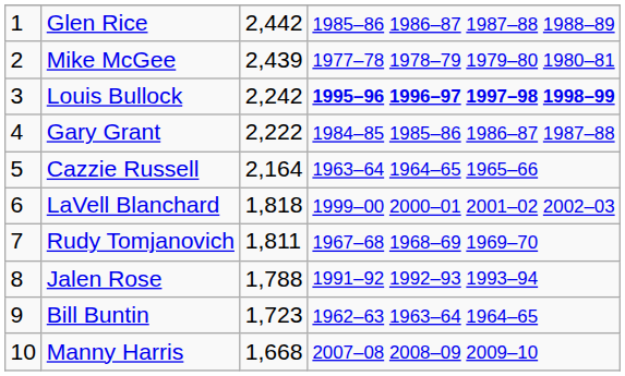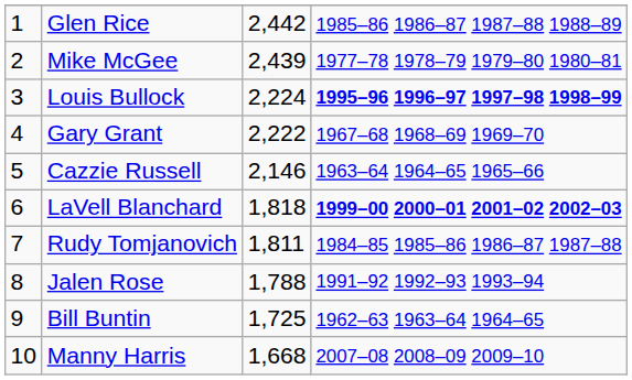 <table class="wikitable">
 <tr>
 </tr>
 <tr>
 <td>1</td>
 <td><a href='#'>Glen Rice</a></td>
 <td>2,442</td>
 <td style="font-size:80%;"><a href='#'>1985–86</a> <a href='#'>1986–87</a> <a href='#'>1987–88</a> <a href='#'>1988–89</a></td>
 </tr>
 <tr>
 <td>2</td>
 <td><a href='#'>Mike McGee</a></td>
 <td>2,439</td>
 <td style="font-size:80%;"><a href='#'>1977–78</a> <a href='#'>1978–79</a> <a href='#'>1979–80</a> <a href='#'>1980–81</a></td>
 </tr>
 <tr>
 <td>3</td>
 <td><a href='#'>Louis Bullock</a></td>
-<td>2,242</td>
+<td>2,224</td>
 <td style="font-size:80%;"><strong><a href='#'>1995–96</a> <a href='#'>1996–97</a> <a href='#'>1997–98</a> <a href='#'>1998–99</a></strong></td>
 </tr>
 <tr>
 <td>4</td>
 <td><a href='#'>Gary Grant</a></td>
 <td>2,222</td>
-<td style="font-size:80%;"><a href='#'>1984–85</a> <a href='#'>1985–86</a> <a href='#'>1986–87</a> <a href='#'>1987–88</a></td>
+<td style="font-size:80%;"><a href='#'>1967–68</a> <a href='#'>1968–69</a> <a href='#'>1969–70</a></td>
 </tr>
 <tr>
 <td>5</td>
 <td><a href='#'>Cazzie Russell</a></td>
-<td>2,164</td>
+<td>2,146</td>
 <td style="font-size:80%;"><a href='#'>1963–64</a> <a href='#'>1964–65</a> <a href='#'>1965–66</a></td>
 </tr>
 <tr>
 <td>6</td>
 <td><a href='#'>LaVell Blanchard</a></td>
 <td>1,818</td>
-<td style="font-size:80%;"><a href='#'>1999–00</a> <a href='#'>2000–01</a> <a href='#'>2001–02</a> <a href='#'>2002–03</a></td>
+<td style="font-size:80%;"><strong><a href='#'>1999–00</a> <a href='#'>2000–01</a> <a href='#'>2001–02</a> <a href='#'>2002–03</a></strong></td>
 </tr>
 <tr>
 <td>7</td>
 <td><a href='#'>Rudy Tomjanovich</a></td>
 <td>1,811</td>
-<td style="font-size:80%;"><a href='#'>1967–68</a> <a href='#'>1968–69</a> <a href='#'>1969–70</a></td>
+<td style="font-size:80%;"><a href='#'>1984–85</a> <a href='#'>1985–86</a> <a href='#'>1986–87</a> <a href='#'>1987–88</a></td>
 </tr>
 <tr>
 <td>8</td>
 <td><a href='#'>Jalen Rose</a></td>
 <td>1,788</td>
 <td style="font-size:80%;"><a href='#'>1991–92</a> <a href='#'>1992–93</a> <a href='#'>1993–94</a></td>
 </tr>
 <tr>
 <td>9</td>
 <td><a href='#'>Bill Buntin</a></td>
-<td>1,723</td>
+<td>1,725</td>
 <td style="font-size:80%;"><a href='#'>1962–63</a> <a href='#'>1963–64</a> <a href='#'>1964–65</a></td>
 </tr>
 <tr>
 <td>10</td>
 <td><a href='#'>Manny Harris</a></td>
 <td>1,668</td>
 <td style="font-size:80%;"><a href='#'>2007–08</a> <a href='#'>2008–09</a> <a href='#'>2009–10</a></td>
 </tr>
 </table>
